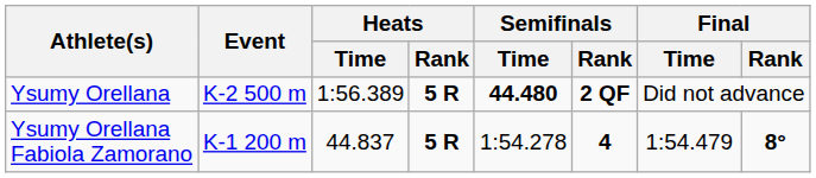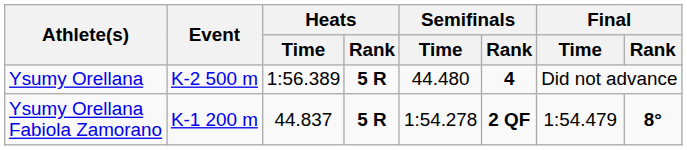 <table class="wikitable" border="1" style="font-size:90%">
 <tr>
 <th rowspan=2>Athlete(s)</th>
 <th rowspan=2>Event</th>
 <th colspan=2>Heats</th>
 <th colspan=2>Semifinals</th>
 <th colspan=2>Final</th>
 </tr>
 <tr>
 <th>Time</th>
 <th>Rank</th>
 <th>Time</th>
 <th>Rank</th>
 <th>Time</th>
 <th>Rank</th>
 </tr>
 <tr>
 <td><a href='#'>Ysumy Orellana</a></td>
 <td><a href='#'>K-2 500 m</a></td>
 <td align=center>1:56.389</td>
 <td align=center><strong>5 R</strong></td>
-<td align=center><strong>44.480</strong></td>
-<td align=center><strong>2 QF</strong></td>
+<td align=center>44.480</td>
+<td align=center><strong>4</strong></td>
 <td align=center colspan="2">Did not advance</td>
 </tr>
 <tr>
 <td><a href='#'>Ysumy Orellana</a><br><a href='#'>Fabiola Zamorano</a></td>
 <td><a href='#'>K-1 200 m</a></td>
 <td align=center>44.837</td>
 <td align=center><strong>5 R</strong></td>
 <td align=center>1:54.278</td>
-<td align=center><strong>4</strong></td>
+<td align=center><strong>2 QF</strong></td>
 <td align=center>1:54.479</td>
 <td align=center><strong>8°</strong></td>
 </tr>
 </table>
